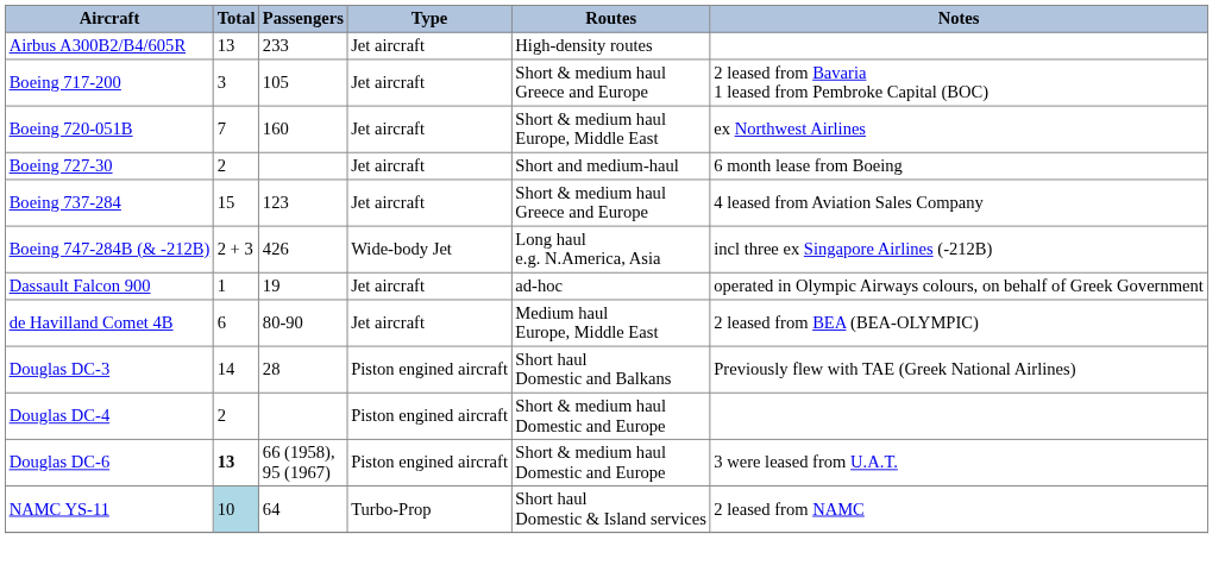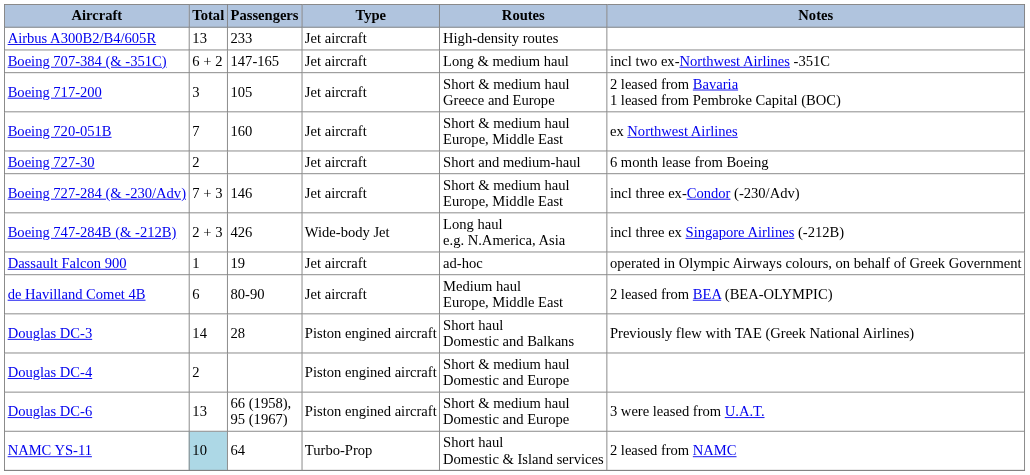 <table class="toccolours" border="1" cellpadding="3" style="border-collapse:collapse">
 <tr style="background:lightsteelblue;">
 <th>Aircraft</th>
 <th>Total</th>
 <th>Passengers</th>
 <th>Type</th>
 <th>Routes</th>
 <th>Notes</th>
 </tr>
 <tr>
 <td><a href='#'>Airbus A300B2/B4/605R</a></td>
 <td>13</td>
 <td>233</td>
 <td>Jet aircraft</td>
 <td>High-density routes</td>
 <td></td>
+</tr>
+<tr>
+<td><a href='#'>Boeing 707-384 (& -351C)</a></td>
+<td>6 + 2</td>
+<td>147-165</td>
+<td>Jet aircraft</td>
+<td>Long & medium haul<br></td>
+<td>incl two ex-<a href='#'>Northwest Airlines</a> -351C</td>
 </tr>
 <tr>
 <td><a href='#'>Boeing 717-200</a></td>
 <td>3</td>
 <td>105</td>
 <td>Jet aircraft</td>
 <td>Short & medium haul<br>Greece and Europe</td>
 <td>2 leased from <a href='#'>Bavaria</a><br>1 leased from Pembroke Capital (BOC)</td>
 </tr>
 <tr>
 <td><a href='#'>Boeing 720-051B</a></td>
 <td>7</td>
 <td>160</td>
 <td>Jet aircraft</td>
 <td>Short & medium haul<br>Europe, Middle East</td>
 <td>ex <a href='#'>Northwest Airlines</a></td>
 </tr>
 <tr>
 <td><a href='#'>Boeing 727-30</a></td>
 <td>2</td>
 <td></td>
 <td>Jet aircraft</td>
 <td>Short and medium-haul</td>
 <td>6 month lease from Boeing</td>
 </tr>
 <tr>
-<td><a href='#'>Boeing 737-284</a></td>
-<td>15</td>
-<td>123</td>
+<td><a href='#'>Boeing 727-284 (& -230/Adv)</a></td>
+<td>7 + 3</td>
+<td>146</td>
 <td>Jet aircraft</td>
-<td>Short & medium haul<br>Greece and Europe</td>
-<td>4 leased from Aviation Sales Company</td>
+<td>Short & medium haul<br>Europe, Middle East</td>
+<td>incl three ex-<a href='#'>Condor</a> (-230/Adv)</td>
 </tr>
 <tr>
 <td><a href='#'>Boeing 747-284B (& -212B)</a></td>
 <td>2 + 3</td>
 <td>426</td>
 <td>Wide-body Jet</td>
 <td>Long haul<br>e.g. N.America, Asia</td>
 <td>incl three ex <a href='#'>Singapore Airlines</a> (-212B)</td>
 </tr>
 <tr>
 <td><a href='#'>Dassault Falcon 900</a></td>
 <td>1</td>
 <td>19</td>
 <td>Jet aircraft</td>
 <td>ad-hoc</td>
 <td>operated in Olympic Airways colours, on behalf of Greek Government</td>
 </tr>
 <tr>
 <td><a href='#'>de Havilland Comet 4B</a></td>
 <td>6</td>
 <td>80-90</td>
 <td>Jet aircraft</td>
 <td>Medium haul<br>Europe, Middle East</td>
 <td>2 leased from <a href='#'>BEA</a> (BEA-OLYMPIC)</td>
 </tr>
 <tr>
 <td><a href='#'>Douglas DC-3</a></td>
 <td>14</td>
 <td>28</td>
 <td>Piston engined aircraft</td>
 <td>Short haul<br>Domestic and Balkans</td>
 <td>Previously flew with TAE (Greek National Airlines)</td>
 </tr>
 <tr>
 <td><a href='#'>Douglas DC-4</a></td>
 <td>2</td>
 <td></td>
 <td>Piston engined aircraft</td>
 <td>Short & medium haul<br>Domestic and Europe</td>
 <td></td>
 </tr>
 <tr>
 <td><a href='#'>Douglas DC-6</a></td>
-<td><strong>13</strong></td>
+<td>13</td>
 <td>66 (1958),<br>95 (1967)</td>
 <td>Piston engined aircraft</td>
 <td>Short & medium haul<br>Domestic and Europe</td>
 <td>3 were leased from <a href='#'>U.A.T.</a></td>
 </tr>
 <tr>
 <td><a href='#'>NAMC YS-11</a></td>
 <td style="background: lightblue;">10</td>
 <td>64</td>
 <td>Turbo-Prop</td>
 <td>Short haul<br>Domestic & Island services</td>
 <td>2 leased from <a href='#'>NAMC</a></td>
 </tr>
 <tr>
 </tr>
 </table>
